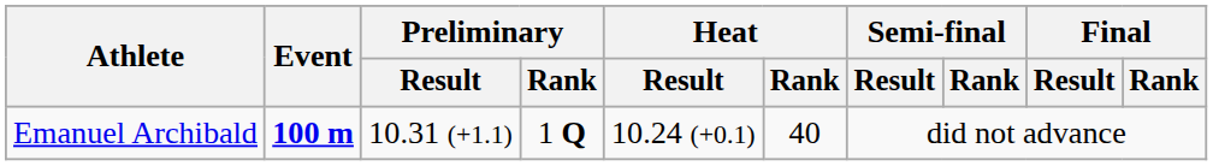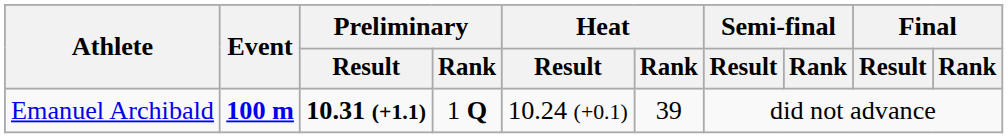 <table class=wikitable style=font-size:90%>
 <tr>
 <th rowspan=2>Athlete</th>
 <th rowspan=2>Event</th>
 <th colspan=2>Preliminary</th>
 <th colspan=2>Heat</th>
 <th colspan=2>Semi-final</th>
 <th colspan=2>Final</th>
 </tr>
 <tr style=font-size:95%>
 <th>Result</th>
 <th>Rank</th>
 <th>Result</th>
 <th>Rank</th>
 <th>Result</th>
 <th>Rank</th>
 <th>Result</th>
 <th>Rank</th>
 </tr>
 <tr align=center>
 <td align=left><a href='#'>Emanuel Archibald</a></td>
 <td align=left><strong><a href='#'>100 m</a></strong></td>
-<td>10.31 <small>(+1.1)</small></td>
+<td><strong>10.31 <small>(+1.1)</small></strong></td>
 <td>1 <strong>Q</strong></td>
 <td>10.24 <small>(+0.1)</small></td>
-<td>40</td>
+<td>39</td>
 <td colspan=4>did not advance</td>
 </tr>
 </table>
